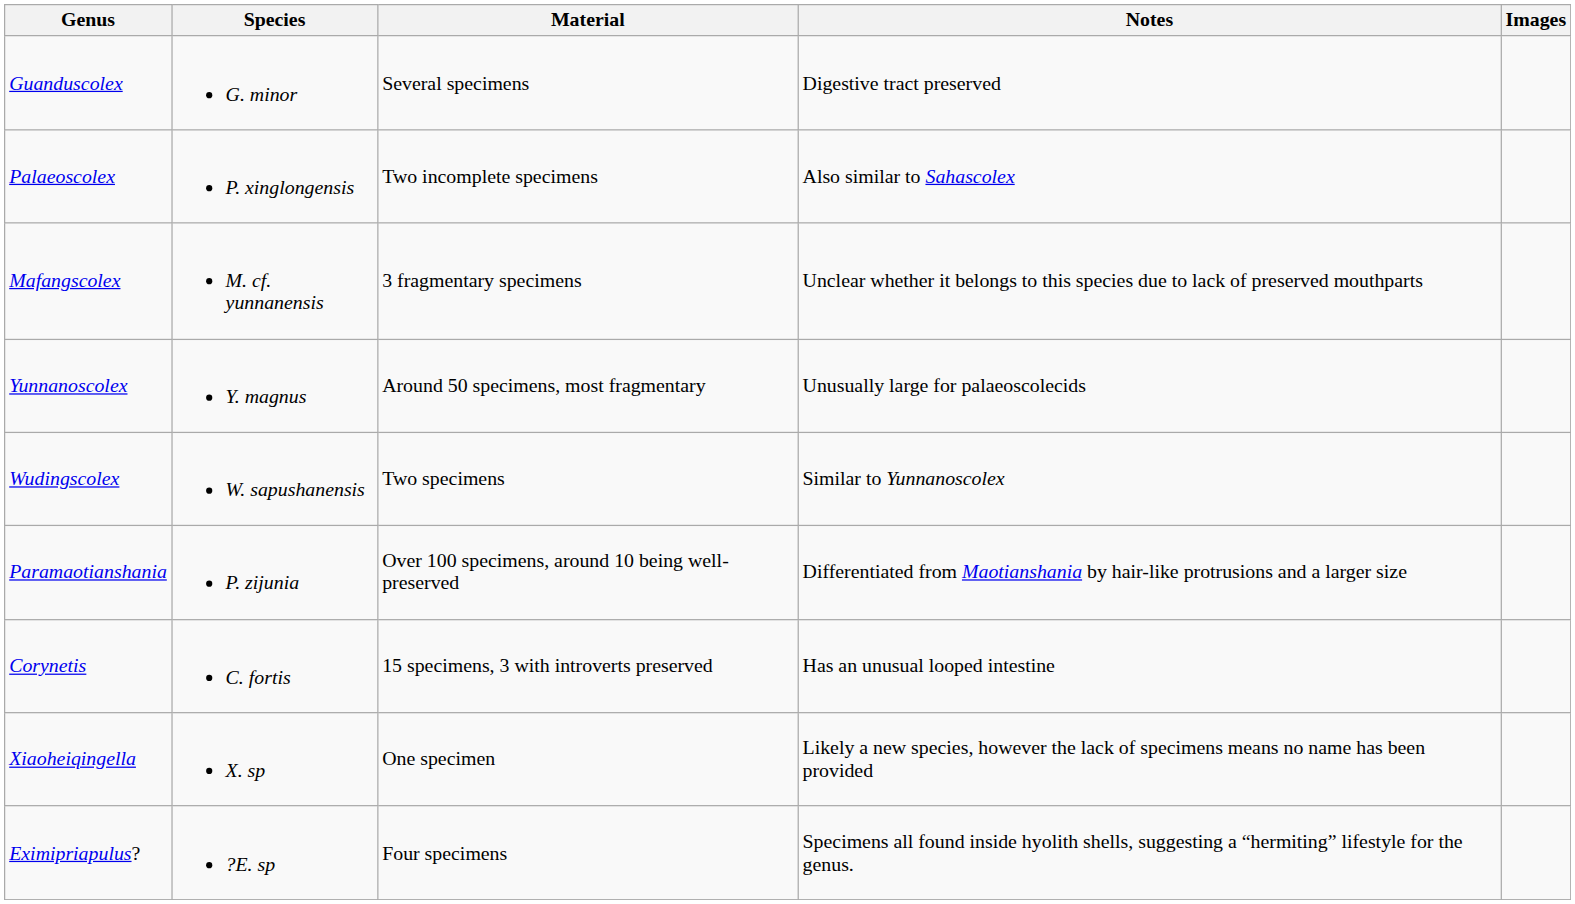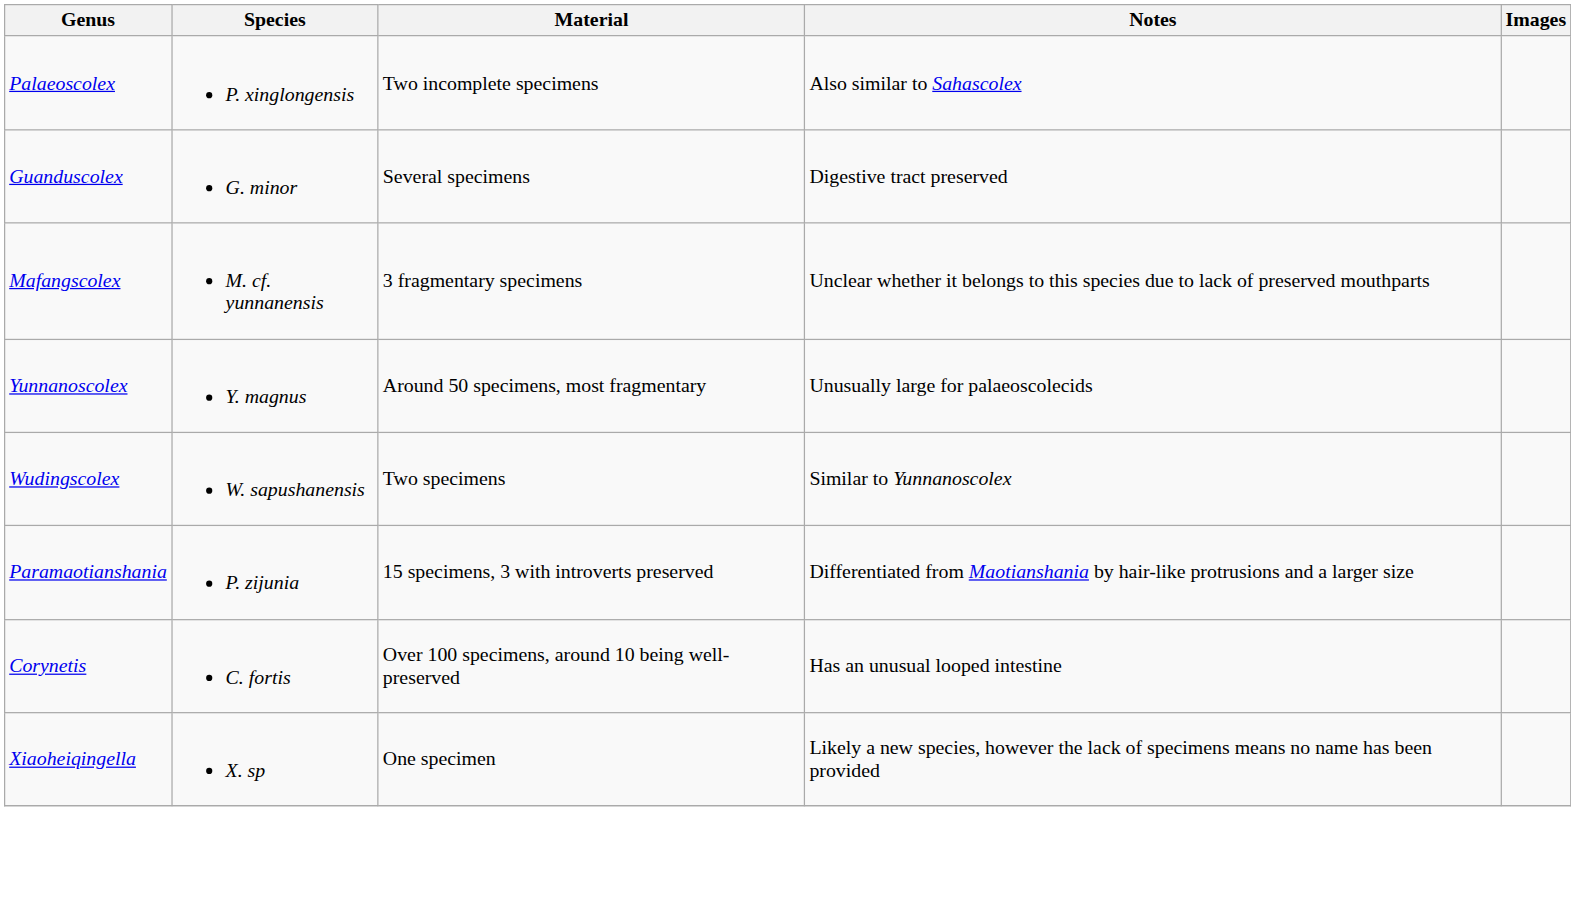 <table class="wikitable" style="margin:auto;width:100%;">
 <tr>
 <th>Genus</th>
 <th>Species</th>
 <th>Material</th>
 <th>Notes</th>
 <th>Images</th>
 </tr>
 <tr>
+<td><em><a href='#'>Palaeoscolex</a></em></td>
+<td><br><ul><li><em>P. xinglongensis</em></li></ul></td>
+<td>Two incomplete specimens</td>
+<td>Also similar to <em><a href='#'>Sahascolex</a></em></td>
+<td></td>
+</tr>
+<tr>
 <td><em><a href='#'>Guanduscolex</a></em></td>
 <td><br><ul><li><em>G. minor</em></li></ul></td>
 <td>Several specimens</td>
 <td>Digestive tract preserved</td>
-<td></td>
-</tr>
-<tr>
-<td><em><a href='#'>Palaeoscolex</a></em></td>
-<td><br><ul><li><em>P. xinglongensis</em></li></ul></td>
-<td>Two incomplete specimens</td>
-<td>Also similar to <em><a href='#'>Sahascolex</a></em></td>
 <td></td>
 </tr>
 <tr>
 <td><em><a href='#'>Mafangscolex</a></em></td>
 <td><br><ul><li><em>M. cf. yunnanensis</em></li></ul></td>
 <td>3 fragmentary specimens</td>
 <td>Unclear whether it belongs to this species due to lack of preserved mouthparts</td>
 <td></td>
 </tr>
 <tr>
 <td><em><a href='#'>Yunnanoscolex</a></em></td>
 <td><br><ul><li><em>Y. magnus</em></li></ul></td>
 <td>Around 50 specimens, most fragmentary</td>
 <td>Unusually large for palaeoscolecids</td>
 <td></td>
 </tr>
 <tr>
 <td><em><a href='#'>Wudingscolex</a></em></td>
 <td><br><ul><li><em>W. sapushanensis</em></li></ul></td>
 <td>Two specimens</td>
 <td>Similar to <em>Yunnanoscolex</em></td>
 <td></td>
 </tr>
 <tr>
 <td><em><a href='#'>Paramaotianshania</a></em></td>
 <td><br><ul><li><em>P. zijunia</em></li></ul></td>
-<td>Over 100 specimens, around 10 being well-preserved</td>
+<td>15 specimens, 3 with introverts preserved</td>
 <td>Differentiated from <em><a href='#'>Maotianshania</a></em> by hair-like protrusions and a larger size</td>
 <td></td>
 </tr>
 <tr>
 <td><em><a href='#'>Corynetis</a></em></td>
 <td><br><ul><li><em>C. fortis</em></li></ul></td>
-<td>15 specimens, 3 with introverts preserved</td>
+<td>Over 100 specimens, around 10 being well-preserved</td>
 <td>Has an unusual looped intestine</td>
 <td></td>
 </tr>
 <tr>
 <td><em><a href='#'>Xiaoheiqingella</a></em></td>
 <td><br><ul><li><em>X. sp</em></li></ul></td>
 <td>One specimen</td>
 <td>Likely a new species, however the lack of specimens means no name has been provided</td>
 <td></td>
 </tr>
 <tr>
-<td><em><a href='#'>Eximipriapulus</a></em>?</td>
-<td><br><ul><li><em>?E. sp</em></li></ul></td>
-<td>Four specimens</td>
-<td>Specimens all found inside hyolith shells, suggesting a “hermiting” lifestyle for the genus.</td>
-<td></td>
-</tr>
-<tr>
 </tr>
 </table>
